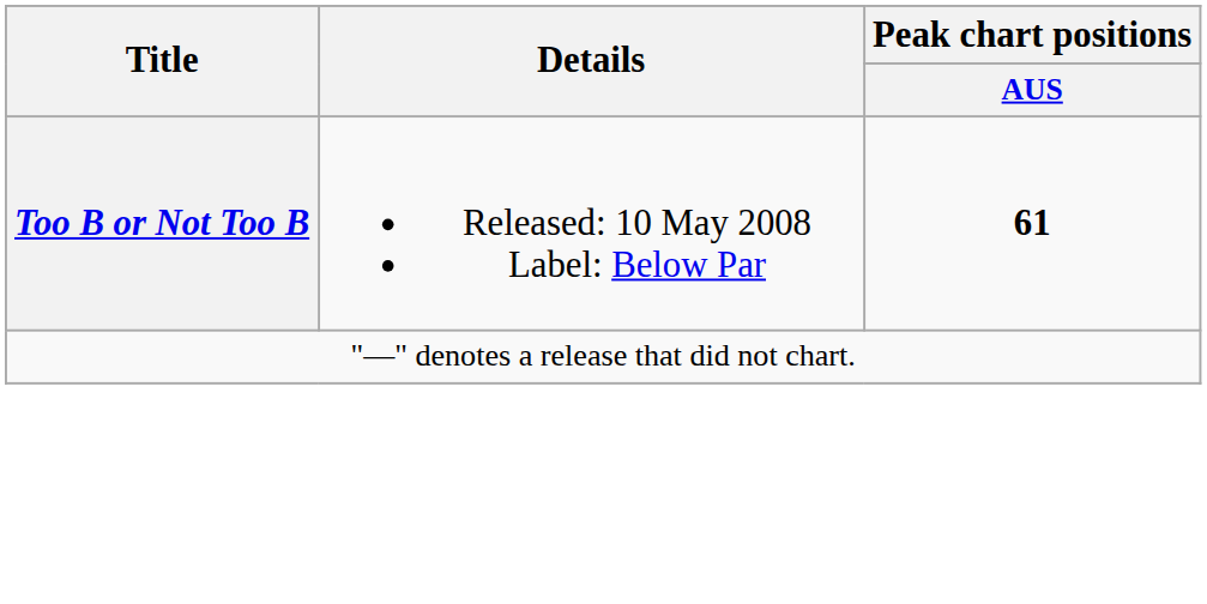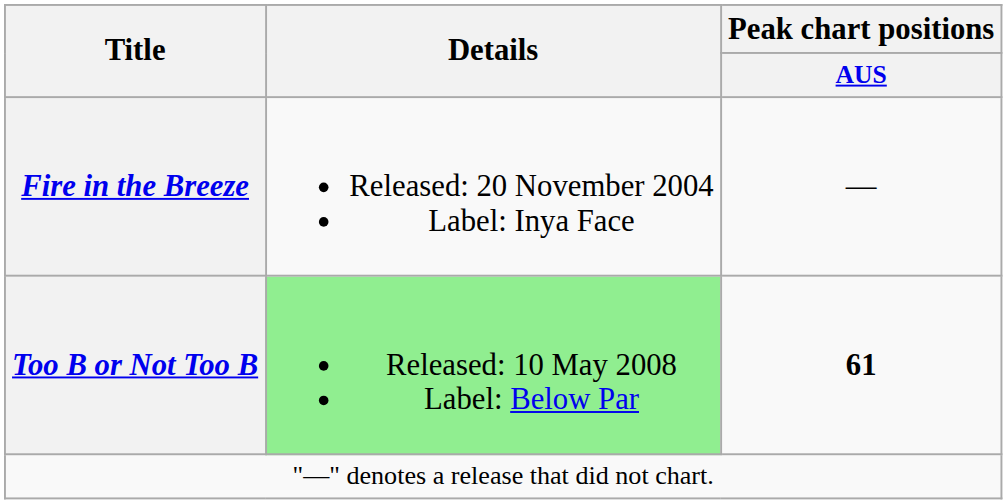 <table class="wikitable plainrowheaders" style="text-align:center;">
 <tr>
 <th rowspan="2">Title</th>
 <th rowspan="2" width="230">Details</th>
 <th colspan="1">Peak chart positions</th>
 </tr>
 <tr style="font-size:smaller;">
 <th><a href='#'>AUS</a><br></th>
 </tr>
 <tr>
+<th scope="row"><em><a href='#'>Fire in the Breeze</a></em></th>
+<td><br><ul><li>Released: 20 November 2004</li><li>Label: Inya Face</li></ul></td>
+<td>—</td>
+</tr>
+<tr>
 <th scope="row"><em><a href='#'>Too B or Not Too B</a></em></th>
-<td><br><ul><li>Released: 10 May 2008</li><li>Label: <a href='#'>Below Par</a></li></ul></td>
+<td style="background: lightgreen;"><br><ul><li>Released: 10 May 2008</li><li>Label: <a href='#'>Below Par</a></li></ul></td>
 <td><strong>61</strong></td>
 </tr>
 <tr>
 <td colspan="3" style="font-size: 85%">"—" denotes a release that did not chart.</td>
 </tr>
 </table>
